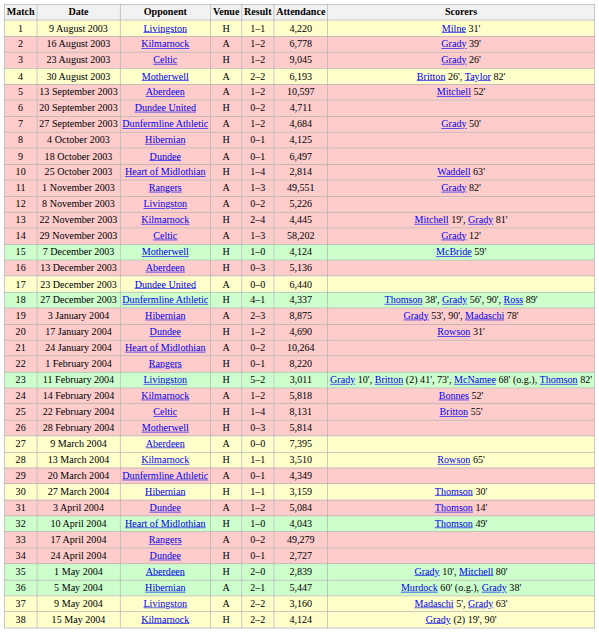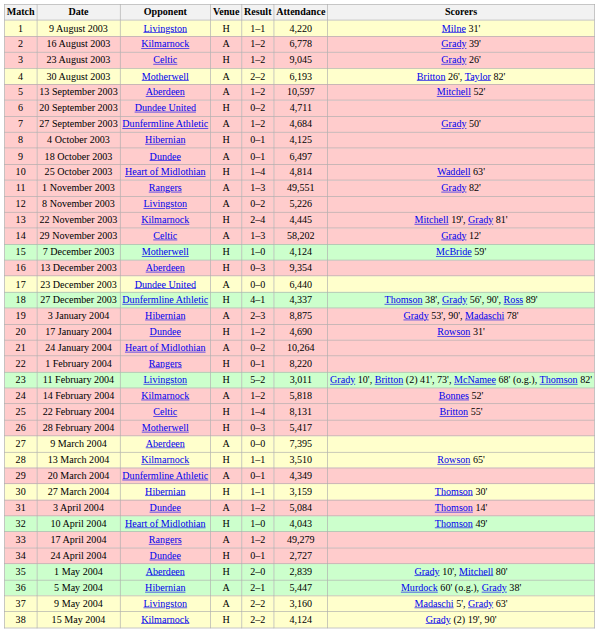 <table class="wikitable" style="font-size:100%; text-align:center">
 <tr>
 <th>Match</th>
 <th>Date</th>
 <th>Opponent</th>
 <th>Venue</th>
 <th>Result</th>
 <th>Attendance</th>
 <th>Scorers</th>
 </tr>
 <tr style="background: #FFFFCC;">
 <td>1</td>
 <td>9 August 2003</td>
 <td><a href='#'>Livingston</a></td>
 <td>H</td>
 <td>1–1</td>
 <td>4,220</td>
 <td><a href='#'>Milne</a> 31'</td>
 </tr>
 <tr style="background: #FFCCCC;">
 <td>2</td>
 <td>16 August 2003</td>
 <td><a href='#'>Kilmarnock</a></td>
 <td>A</td>
 <td>1–2</td>
 <td>6,778</td>
 <td><a href='#'>Grady</a> 39'</td>
 </tr>
 <tr style="background: #FFCCCC;">
 <td>3</td>
 <td>23 August 2003</td>
 <td><a href='#'>Celtic</a></td>
 <td>H</td>
 <td>1–2</td>
 <td>9,045</td>
 <td><a href='#'>Grady</a> 26'</td>
 </tr>
 <tr style="background: #FFFFCC;">
 <td>4</td>
 <td>30 August 2003</td>
 <td><a href='#'>Motherwell</a></td>
 <td>A</td>
 <td>2–2</td>
 <td>6,193</td>
 <td><a href='#'>Britton</a> 26', <a href='#'>Taylor</a> 82'</td>
 </tr>
 <tr style="background: #FFCCCC;">
 <td>5</td>
 <td>13 September 2003</td>
 <td><a href='#'>Aberdeen</a></td>
 <td>A</td>
 <td>1–2</td>
 <td>10,597</td>
 <td><a href='#'>Mitchell</a> 52'</td>
 </tr>
 <tr style="background: #FFCCCC;">
 <td>6</td>
 <td>20 September 2003</td>
 <td><a href='#'>Dundee United</a></td>
 <td>H</td>
 <td>0–2</td>
 <td>4,711</td>
 <td></td>
 </tr>
 <tr style="background: #FFCCCC;">
 <td>7</td>
 <td>27 September 2003</td>
 <td><a href='#'>Dunfermline Athletic</a></td>
 <td>A</td>
 <td>1–2</td>
 <td>4,684</td>
 <td><a href='#'>Grady</a> 50'</td>
 </tr>
 <tr style="background: #FFCCCC;">
 <td>8</td>
 <td>4 October 2003</td>
 <td><a href='#'>Hibernian</a></td>
 <td>H</td>
 <td>0–1</td>
 <td>4,125</td>
 <td></td>
 </tr>
 <tr style="background: #FFCCCC;">
 <td>9</td>
 <td>18 October 2003</td>
 <td><a href='#'>Dundee</a></td>
 <td>A</td>
 <td>0–1</td>
 <td>6,497</td>
 <td></td>
 </tr>
 <tr style="background: #FFCCCC;">
 <td>10</td>
 <td>25 October 2003</td>
 <td><a href='#'>Heart of Midlothian</a></td>
 <td>H</td>
 <td>1–4</td>
-<td>2,814</td>
+<td>4,814</td>
 <td><a href='#'>Waddell</a> 63'</td>
 </tr>
 <tr style="background: #FFCCCC;">
 <td>11</td>
 <td>1 November 2003</td>
 <td><a href='#'>Rangers</a></td>
 <td>A</td>
 <td>1–3</td>
 <td>49,551</td>
 <td><a href='#'>Grady</a> 82'</td>
 </tr>
 <tr style="background: #FFCCCC;">
 <td>12</td>
 <td>8 November 2003</td>
 <td><a href='#'>Livingston</a></td>
 <td>A</td>
 <td>0–2</td>
 <td>5,226</td>
 <td></td>
 </tr>
 <tr style="background: #FFCCCC;">
 <td>13</td>
 <td>22 November 2003</td>
 <td><a href='#'>Kilmarnock</a></td>
 <td>H</td>
 <td>2–4</td>
 <td>4,445</td>
 <td><a href='#'>Mitchell</a> 19', <a href='#'>Grady</a> 81'</td>
 </tr>
 <tr style="background: #FFCCCC;">
 <td>14</td>
 <td>29 November 2003</td>
 <td><a href='#'>Celtic</a></td>
 <td>A</td>
 <td>1–3</td>
 <td>58,202</td>
 <td><a href='#'>Grady</a> 12'</td>
 </tr>
 <tr style="background: #CCFFCC;">
 <td>15</td>
 <td>7 December 2003</td>
 <td><a href='#'>Motherwell</a></td>
 <td>H</td>
 <td>1–0</td>
 <td>4,124</td>
 <td><a href='#'>McBride</a> 59'</td>
 </tr>
 <tr style="background: #FFCCCC;">
 <td>16</td>
 <td>13 December 2003</td>
 <td><a href='#'>Aberdeen</a></td>
 <td>H</td>
 <td>0–3</td>
-<td>5,136</td>
+<td>9,354</td>
 <td></td>
 </tr>
 <tr style="background: #FFFFCC;">
 <td>17</td>
 <td>23 December 2003</td>
 <td><a href='#'>Dundee United</a></td>
 <td>A</td>
 <td>0–0</td>
 <td>6,440</td>
 <td></td>
 </tr>
 <tr style="background: #CCFFCC;">
 <td>18</td>
 <td>27 December 2003</td>
 <td><a href='#'>Dunfermline Athletic</a></td>
 <td>H</td>
 <td>4–1</td>
 <td>4,337</td>
 <td><a href='#'>Thomson</a> 38', <a href='#'>Grady</a> 56', 90', <a href='#'>Ross</a> 89'</td>
 </tr>
 <tr style="background: #FFCCCC;">
 <td>19</td>
 <td>3 January 2004</td>
 <td><a href='#'>Hibernian</a></td>
 <td>A</td>
 <td>2–3</td>
 <td>8,875</td>
 <td><a href='#'>Grady</a> 53', 90', <a href='#'>Madaschi</a> 78'</td>
 </tr>
 <tr style="background: #FFCCCC;">
 <td>20</td>
 <td>17 January 2004</td>
 <td><a href='#'>Dundee</a></td>
 <td>H</td>
 <td>1–2</td>
 <td>4,690</td>
 <td><a href='#'>Rowson</a> 31'</td>
 </tr>
 <tr style="background: #FFCCCC;">
 <td>21</td>
 <td>24 January 2004</td>
 <td><a href='#'>Heart of Midlothian</a></td>
 <td>A</td>
 <td>0–2</td>
 <td>10,264</td>
 <td></td>
 </tr>
 <tr style="background: #FFCCCC;">
 <td>22</td>
 <td>1 February 2004</td>
 <td><a href='#'>Rangers</a></td>
 <td>H</td>
 <td>0–1</td>
 <td>8,220</td>
 <td></td>
 </tr>
 <tr style="background: #CCFFCC;">
 <td>23</td>
 <td>11 February 2004</td>
 <td><a href='#'>Livingston</a></td>
 <td>H</td>
 <td>5–2</td>
 <td>3,011</td>
 <td><a href='#'>Grady</a> 10', <a href='#'>Britton</a> (2) 41', 73', <a href='#'>McNamee</a> 68' (o.g.), <a href='#'>Thomson</a> 82'</td>
 </tr>
 <tr style="background: #FFCCCC;">
 <td>24</td>
 <td>14 February 2004</td>
 <td><a href='#'>Kilmarnock</a></td>
 <td>A</td>
 <td>1–2</td>
 <td>5,818</td>
 <td><a href='#'>Bonnes</a> 52'</td>
 </tr>
 <tr style="background: #FFCCCC;">
 <td>25</td>
 <td>22 February 2004</td>
 <td><a href='#'>Celtic</a></td>
 <td>H</td>
 <td>1–4</td>
 <td>8,131</td>
 <td><a href='#'>Britton</a> 55'</td>
 </tr>
 <tr style="background: #FFCCCC;">
 <td>26</td>
 <td>28 February 2004</td>
 <td><a href='#'>Motherwell</a></td>
 <td>H</td>
 <td>0–3</td>
-<td>5,814</td>
+<td>5,417</td>
 <td></td>
 </tr>
 <tr style="background: #FFFFCC;">
 <td>27</td>
 <td>9 March 2004</td>
 <td><a href='#'>Aberdeen</a></td>
 <td>A</td>
 <td>0–0</td>
 <td>7,395</td>
 <td></td>
 </tr>
 <tr style="background: #FFFFCC;">
 <td>28</td>
 <td>13 March 2004</td>
 <td><a href='#'>Kilmarnock</a></td>
 <td>H</td>
 <td>1–1</td>
 <td>3,510</td>
 <td><a href='#'>Rowson</a> 65'</td>
 </tr>
 <tr style="background: #FFCCCC;">
 <td>29</td>
 <td>20 March 2004</td>
 <td><a href='#'>Dunfermline Athletic</a></td>
 <td>A</td>
 <td>0–1</td>
 <td>4,349</td>
 <td></td>
 </tr>
 <tr style="background: #FFFFCC;">
 <td>30</td>
 <td>27 March 2004</td>
 <td><a href='#'>Hibernian</a></td>
 <td>H</td>
 <td>1–1</td>
 <td>3,159</td>
 <td><a href='#'>Thomson</a> 30'</td>
 </tr>
 <tr style="background: #FFCCCC;">
 <td>31</td>
 <td>3 April 2004</td>
 <td><a href='#'>Dundee</a></td>
 <td>A</td>
 <td>1–2</td>
 <td>5,084</td>
 <td><a href='#'>Thomson</a> 14'</td>
 </tr>
 <tr style="background: #CCFFCC;">
 <td>32</td>
 <td>10 April 2004</td>
 <td><a href='#'>Heart of Midlothian</a></td>
 <td>H</td>
 <td>1–0</td>
 <td>4,043</td>
 <td><a href='#'>Thomson</a> 49'</td>
 </tr>
 <tr style="background: #FFCCCC;">
 <td>33</td>
 <td>17 April 2004</td>
 <td><a href='#'>Rangers</a></td>
 <td>A</td>
-<td>0–2</td>
+<td>1–2</td>
 <td>49,279</td>
 <td></td>
 </tr>
 <tr style="background: #FFCCCC;">
 <td>34</td>
 <td>24 April 2004</td>
 <td><a href='#'>Dundee</a></td>
 <td>H</td>
 <td>0–1</td>
 <td>2,727</td>
 <td></td>
 </tr>
 <tr style="background: #CCFFCC;">
 <td>35</td>
 <td>1 May 2004</td>
 <td><a href='#'>Aberdeen</a></td>
 <td>H</td>
 <td>2–0</td>
 <td>2,839</td>
 <td><a href='#'>Grady</a> 10', <a href='#'>Mitchell</a> 80'</td>
 </tr>
 <tr style="background: #CCFFCC;">
 <td>36</td>
 <td>5 May 2004</td>
 <td><a href='#'>Hibernian</a></td>
 <td>A</td>
 <td>2–1</td>
 <td>5,447</td>
 <td><a href='#'>Murdock</a> 60' (o.g.), <a href='#'>Grady</a> 38'</td>
 </tr>
 <tr style="background: #FFFFCC;">
 <td>37</td>
 <td>9 May 2004</td>
 <td><a href='#'>Livingston</a></td>
 <td>A</td>
 <td>2–2</td>
 <td>3,160</td>
 <td><a href='#'>Madaschi</a> 5', <a href='#'>Grady</a> 63'</td>
 </tr>
 <tr style="background: #FFFFCC;">
 <td>38</td>
 <td>15 May 2004</td>
 <td><a href='#'>Kilmarnock</a></td>
 <td>H</td>
 <td>2–2</td>
 <td>4,124</td>
 <td><a href='#'>Grady</a> (2) 19', 90'</td>
 </tr>
 </table>
